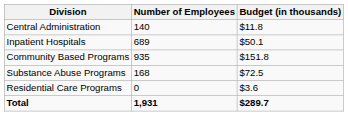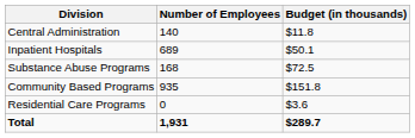 <table border="1" cellspacing="0" cellpadding="5" style="border-collapse:collapse;" class="wikitable">
 <tr>
 <th>Division</th>
 <th>Number of Employees</th>
 <th>Budget (in thousands)</th>
 </tr>
 <tr>
 <td>Central Administration</td>
 <td>140</td>
 <td>$11.8</td>
 </tr>
 <tr>
 <td>Inpatient Hospitals</td>
 <td>689</td>
 <td>$50.1</td>
 </tr>
 <tr>
+<td>Substance Abuse Programs</td>
+<td>168</td>
+<td>$72.5</td>
+</tr>
+<tr>
 <td>Community Based Programs</td>
 <td>935</td>
 <td>$151.8</td>
-</tr>
-<tr>
-<td>Substance Abuse Programs</td>
-<td>168</td>
-<td>$72.5</td>
 </tr>
 <tr>
 <td>Residential Care Programs</td>
 <td>0</td>
 <td>$3.6</td>
 </tr>
 <tr>
 <td><strong>Total</strong></td>
 <td><strong>1,931</strong></td>
 <td><strong>$289.7</strong></td>
 </tr>
 </table>
